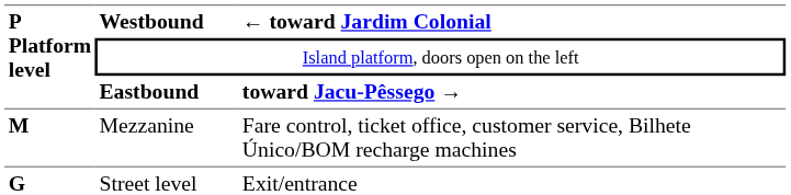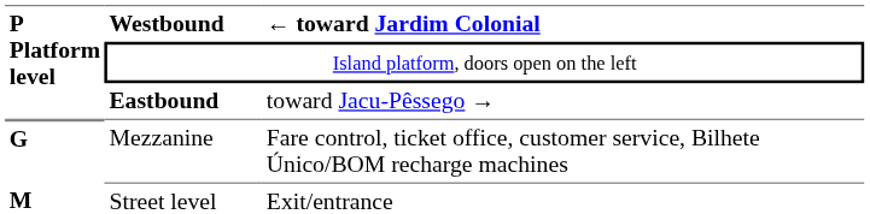 <table table border=0 cellspacing=0 cellpadding=3>
 <tr>
 <td style="border-top:solid 1px gray;border-bottom:solid 1px gray;vertical-align:top;" rowspan=4><strong>P<br>Platform level</strong></td>
 </tr>
 <tr>
 <td style="border-top:solid 1px gray;"><span><strong>Westbound</strong></span></td>
 <td style="border-top:solid 1px gray;"><strong>←  toward <a href='#'>Jardim Colonial</a></strong></td>
 </tr>
 <tr>
 <td style="border-top:solid 2px black;border-right:solid 2px black;border-left:solid 2px black;border-bottom:solid 2px black;text-align:center;" colspan=5><small><a href='#'>Island platform</a>, doors open on the left</small></td>
 </tr>
 <tr>
 <td style="border-bottom:solid 1px gray;"><span><strong>Eastbound</strong></span></td>
-<td style="border-bottom:solid 1px gray;"><strong> toward <a href='#'>Jacu-Pêssego</a> →</strong></td>
+<td style="border-bottom:solid 1px gray;"> toward <a href='#'>Jacu-Pêssego</a> →</td>
 </tr>
 <tr>
-<td style="vertical-align:top;"><strong>M</strong></td>
+<td style="border-top:solid 1px gray;vertical-align:top;" width=50><strong>G</strong></td>
 <td style="vertical-align:top;">Mezzanine</td>
 <td style="vertical-align:top;">Fare control, ticket office, customer service, Bilhete Único/BOM recharge machines</td>
 </tr>
 <tr>
-<td style="border-top:solid 1px gray;vertical-align:top;" width=50><strong>G</strong></td>
+<td style="vertical-align:top;"><strong>M</strong></td>
 <td style="border-top:solid 1px gray;vertical-align:top;" width=100>Street level</td>
 <td style="border-top:solid 1px gray;vertical-align:top;" width=400>Exit/entrance</td>
 </tr>
 </table>
